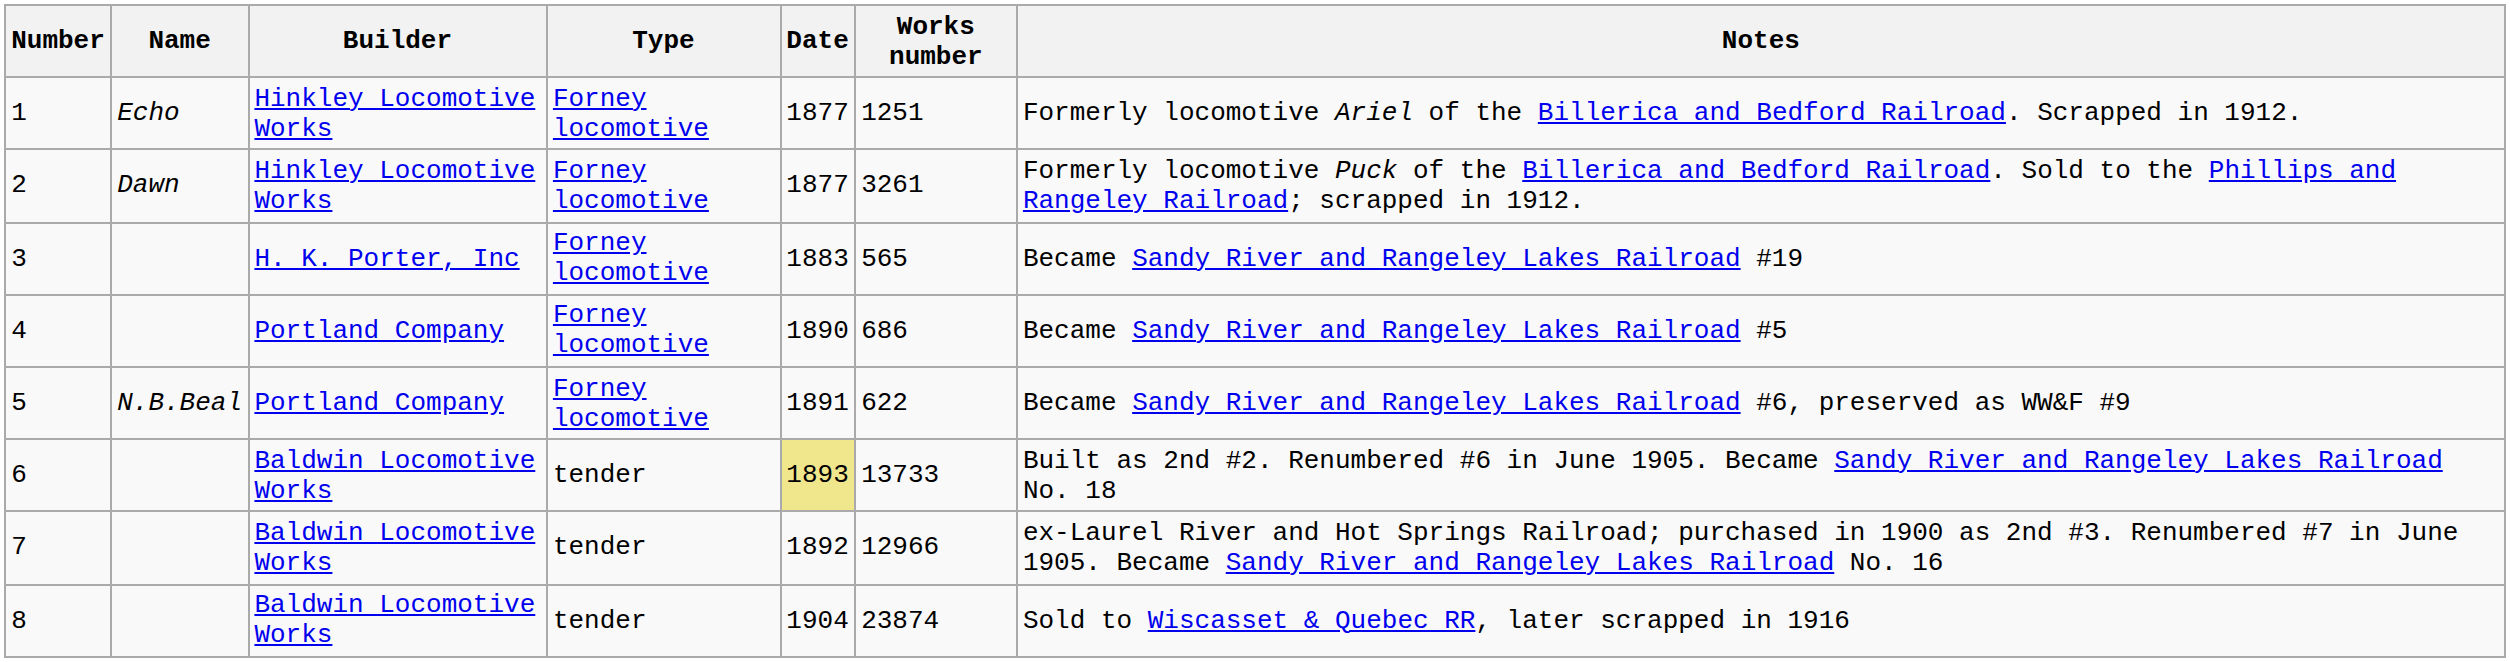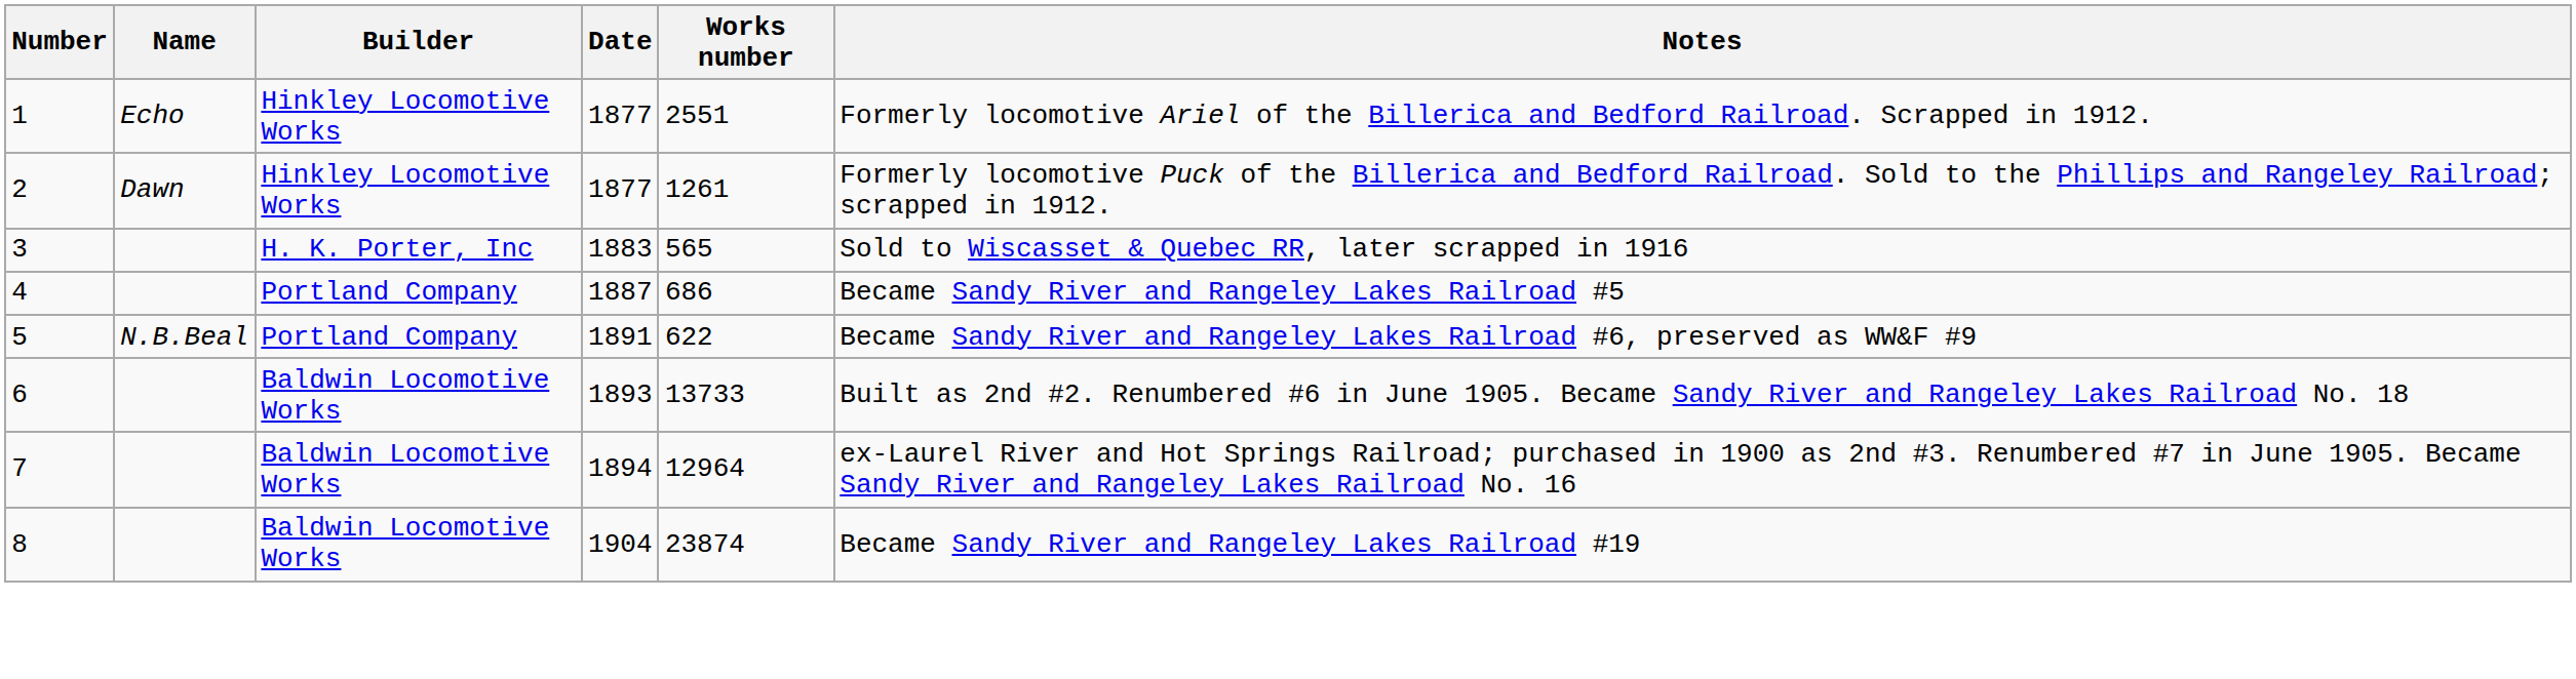 <table class="wikitable">
 <tr>
 <th>Number</th>
 <th>Name</th>
 <th>Builder</th>
-<th>Type</th>
 <th>Date</th>
 <th>Works number</th>
 <th>Notes</th>
 </tr>
 <tr>
 <td>1</td>
 <td><em>Echo</em></td>
 <td><a href='#'>Hinkley Locomotive Works</a></td>
-<td> <a href='#'>Forney locomotive</a></td>
 <td>1877</td>
-<td>1251</td>
+<td>2551</td>
 <td>Formerly locomotive <em>Ariel</em> of the <a href='#'>Billerica and Bedford Railroad</a>. Scrapped in 1912.</td>
 </tr>
 <tr>
 <td>2</td>
 <td><em>Dawn</em></td>
 <td><a href='#'>Hinkley Locomotive Works</a></td>
-<td> <a href='#'>Forney locomotive</a></td>
 <td>1877</td>
-<td>3261</td>
+<td>1261</td>
 <td>Formerly locomotive <em>Puck</em> of the <a href='#'>Billerica and Bedford Railroad</a>. Sold to the <a href='#'>Phillips and Rangeley Railroad</a>; scrapped in 1912.</td>
 </tr>
 <tr>
 <td>3</td>
 <td></td>
 <td><a href='#'>H. K. Porter, Inc</a></td>
-<td> <a href='#'>Forney locomotive</a></td>
 <td>1883</td>
 <td>565</td>
-<td>Became <a href='#'>Sandy River and Rangeley Lakes Railroad</a> #19</td>
+<td>Sold to <a href='#'>Wiscasset & Quebec RR</a>, later scrapped in 1916</td>
 </tr>
 <tr>
 <td>4</td>
 <td></td>
 <td><a href='#'>Portland Company</a></td>
-<td> <a href='#'>Forney locomotive</a></td>
-<td>1890</td>
+<td>1887</td>
 <td>686</td>
 <td>Became <a href='#'>Sandy River and Rangeley Lakes Railroad</a> #5</td>
 </tr>
 <tr>
 <td>5</td>
 <td><em>N.B.Beal</em></td>
 <td><a href='#'>Portland Company</a></td>
-<td> <a href='#'>Forney locomotive</a></td>
 <td>1891</td>
 <td>622</td>
 <td>Became <a href='#'>Sandy River and Rangeley Lakes Railroad</a> #6, preserved as WW&F #9</td>
 </tr>
 <tr>
 <td>6</td>
 <td></td>
 <td><a href='#'>Baldwin Locomotive Works</a></td>
-<td> tender</td>
-<td style="background: khaki;">1893</td>
+<td>1893</td>
 <td>13733</td>
 <td>Built as 2nd #2. Renumbered #6 in June 1905. Became <a href='#'>Sandy River and Rangeley Lakes Railroad</a> No. 18</td>
 </tr>
 <tr>
 <td>7</td>
 <td></td>
 <td><a href='#'>Baldwin Locomotive Works</a></td>
-<td> tender</td>
-<td>1892</td>
-<td>12966</td>
+<td>1894</td>
+<td>12964</td>
 <td>ex-Laurel River and Hot Springs Railroad; purchased in 1900 as 2nd #3. Renumbered #7 in June 1905. Became <a href='#'>Sandy River and Rangeley Lakes Railroad</a> No. 16</td>
 </tr>
 <tr>
 <td>8</td>
 <td></td>
 <td><a href='#'>Baldwin Locomotive Works</a></td>
-<td> tender</td>
 <td>1904</td>
 <td>23874</td>
-<td>Sold to <a href='#'>Wiscasset & Quebec RR</a>, later scrapped in 1916</td>
+<td>Became <a href='#'>Sandy River and Rangeley Lakes Railroad</a> #19</td>
 </tr>
 </table>
